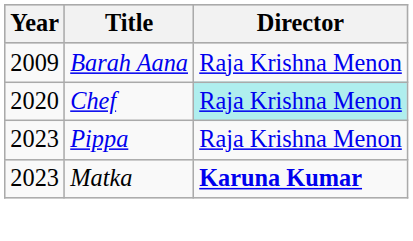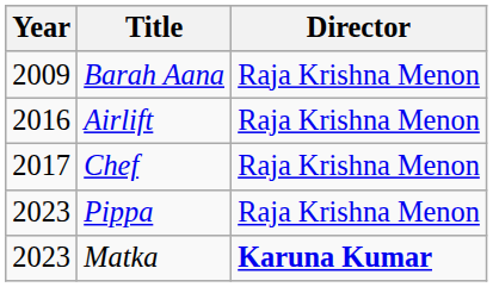 <table class="wikitable sortable">
 <tr style="background:#ccc; text-align:center;">
 <th>Year</th>
 <th>Title</th>
 <th>Director</th>
 </tr>
 <tr>
 <td>2009</td>
 <td><em><a href='#'>Barah Aana</a></em></td>
 <td><a href='#'>Raja Krishna Menon</a></td>
 </tr>
 <tr>
-<td>2020</td>
+<td>2016</td>
+<td><em><a href='#'>Airlift</a></em></td>
+<td><a href='#'>Raja Krishna Menon</a></td>
+</tr>
+<tr>
+<td>2017</td>
 <td><em><a href='#'>Chef</a></em></td>
-<td style="background: paleturquoise;"><a href='#'>Raja Krishna Menon</a></td>
+<td><a href='#'>Raja Krishna Menon</a></td>
 </tr>
 <tr>
 <td>2023</td>
 <td><em><a href='#'>Pippa</a></em></td>
 <td><a href='#'>Raja Krishna Menon</a></td>
 </tr>
 <tr>
 <td>2023</td>
 <td><em>Matka</em></td>
 <td><strong><a href='#'>Karuna Kumar</a></strong></td>
 </tr>
 </table>
